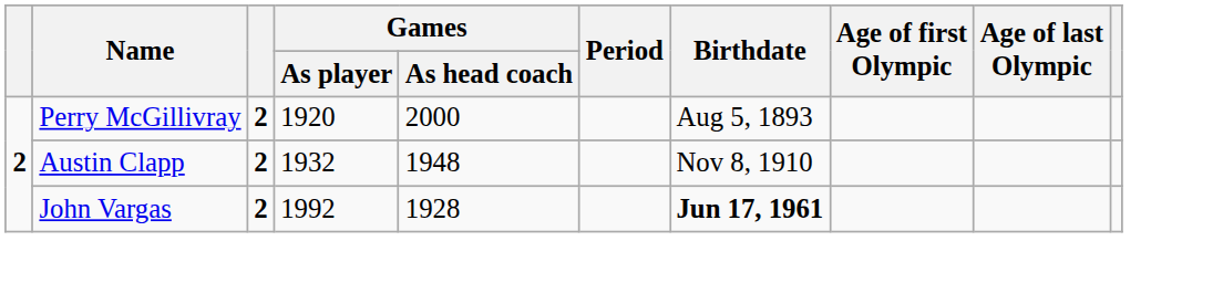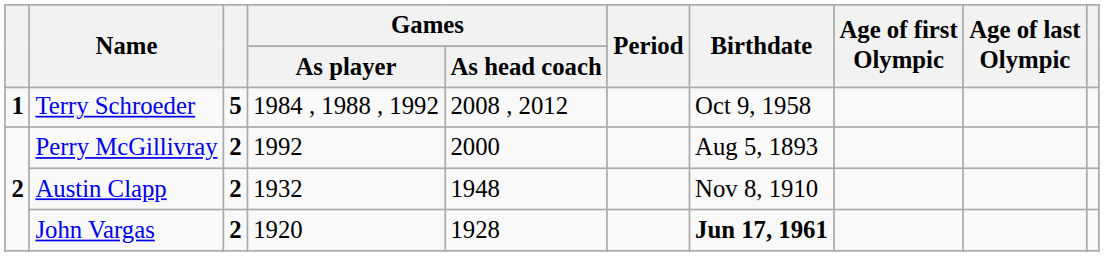 <table class="wikitable sortable" style="text-align: left; font-size: 90%; margin-left: 1em;">
 <tr>
 <th rowspan="2"></th>
 <th rowspan="2">Name</th>
 <th rowspan="2"></th>
 <th colspan="2">Games</th>
 <th rowspan="2">Period</th>
 <th rowspan="2">Birthdate</th>
 <th rowspan="2">Age of first<br>Olympic </th>
 <th rowspan="2">Age of last<br>Olympic </th>
 <th rowspan="2"></th>
 </tr>
 <tr>
 <th>As player</th>
 <th>As head coach</th>
 </tr>
 <tr>
+<td style="text-align: center;"><strong>1</strong></td>
+<td data-sort-value="Schroeder, Terry"><a href='#'>Terry Schroeder</a></td>
+<td style="text-align: center;"><strong>5</strong></td>
+<td>1984 , 1988 , 1992</td>
+<td>2008 , 2012</td>
+<td></td>
+<td>Oct 9, 1958</td>
+<td></td>
+<td></td>
+<td></td>
+</tr>
+<tr>
 <td rowspan="3" style="text-align: center;"><strong>2</strong></td>
 <td data-sort-value="McGillivray, Perry"><a href='#'>Perry McGillivray</a></td>
 <td style="text-align: center;"><strong>2</strong></td>
-<td>1920</td>
+<td>1992</td>
 <td>2000</td>
 <td></td>
 <td>Aug 5, 1893</td>
 <td></td>
 <td></td>
 <td></td>
 </tr>
 <tr>
 <td data-sort-value="Clapp, Austin"><a href='#'>Austin Clapp</a></td>
 <td style="text-align: center;"><strong>2</strong></td>
 <td>1932 </td>
 <td>1948</td>
 <td></td>
 <td>Nov 8, 1910</td>
 <td></td>
 <td></td>
 <td></td>
 </tr>
 <tr>
 <td data-sort-value="Vargas, John"><a href='#'>John Vargas</a></td>
 <td style="text-align: center;"><strong>2</strong></td>
-<td>1992</td>
+<td>1920</td>
 <td>1928</td>
 <td></td>
 <td><strong>Jun 17, 1961</strong></td>
 <td></td>
 <td></td>
 <td></td>
 </tr>
 </table>
